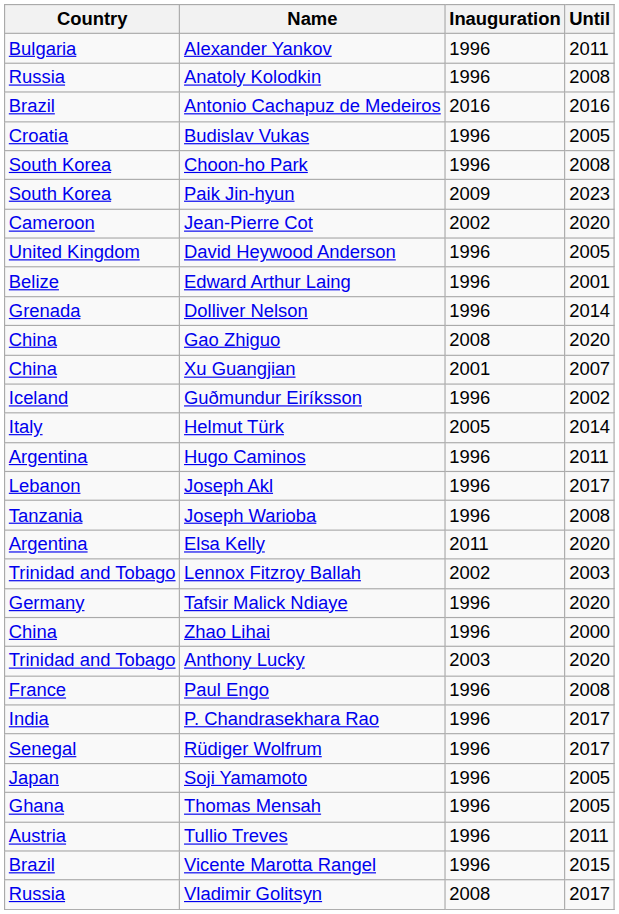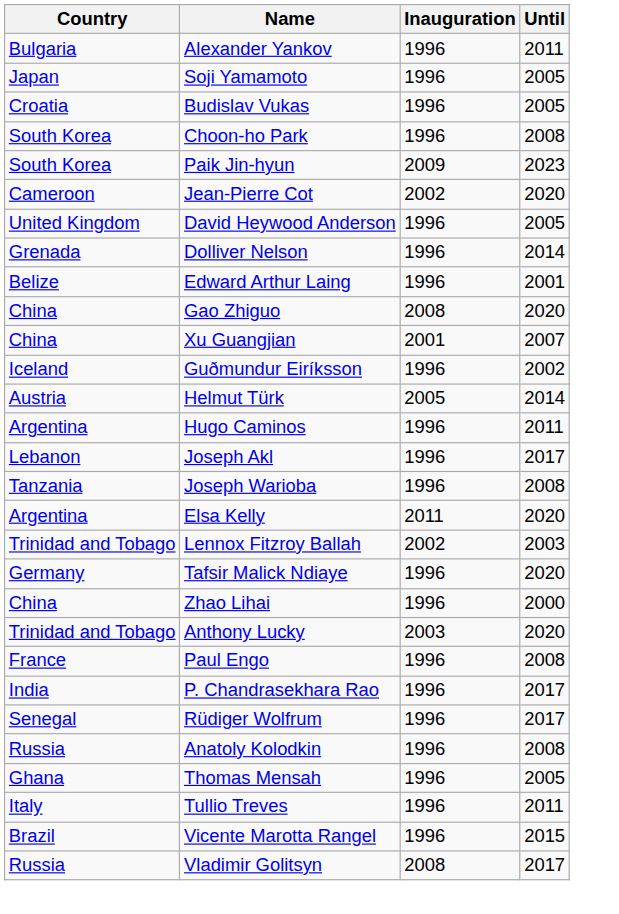 <table class="wikitable sortable">
 <tr>
 <th scope="col">Country</th>
 <th scope="col">Name</th>
 <th scope="col">Inauguration</th>
 <th scope="col">Until</th>
 </tr>
 <tr>
 <td> <a href='#'>Bulgaria</a></td>
 <td scope="row"><a href='#'>Alexander Yankov</a></td>
 <td>1996</td>
 <td>2011</td>
 </tr>
 <tr>
-<td> <a href='#'>Russia</a></td>
-<td scope="row"><a href='#'>Anatoly Kolodkin</a></td>
+<td> <a href='#'>Japan</a></td>
+<td scope="row"><a href='#'>Soji Yamamoto</a></td>
 <td>1996</td>
-<td>2008</td>
-</tr>
-<tr>
-<td> <a href='#'>Brazil</a></td>
-<td scope="row"><a href='#'>Antonio Cachapuz de Medeiros</a></td>
-<td>2016</td>
-<td>2016</td>
+<td>2005</td>
 </tr>
 <tr>
 <td> <a href='#'>Croatia</a></td>
 <td scope="row"><a href='#'>Budislav Vukas</a></td>
 <td>1996</td>
 <td>2005</td>
 </tr>
 <tr>
 <td> <a href='#'>South Korea</a></td>
 <td scope="row"><a href='#'>Choon-ho Park</a></td>
 <td>1996</td>
 <td>2008</td>
 </tr>
 <tr>
 <td> <a href='#'>South Korea</a></td>
 <td scope="row"><a href='#'>Paik Jin-hyun</a></td>
 <td>2009</td>
 <td>2023</td>
 </tr>
 <tr>
 <td> <a href='#'>Cameroon</a></td>
 <td scope="row"><a href='#'>Jean-Pierre Cot</a></td>
 <td>2002</td>
 <td>2020</td>
 </tr>
 <tr>
 <td> <a href='#'>United Kingdom</a></td>
 <td scope="row"><a href='#'>David Heywood Anderson</a></td>
 <td>1996</td>
 <td>2005</td>
 </tr>
 <tr>
+<td> <a href='#'>Grenada</a></td>
+<td scope="row"><a href='#'>Dolliver Nelson</a></td>
+<td>1996</td>
+<td>2014</td>
+</tr>
+<tr>
 <td> <a href='#'>Belize</a></td>
 <td scope="row"><a href='#'>Edward Arthur Laing</a></td>
 <td>1996</td>
 <td>2001</td>
-</tr>
-<tr>
-<td> <a href='#'>Grenada</a></td>
-<td scope="row"><a href='#'>Dolliver Nelson</a></td>
-<td>1996</td>
-<td>2014</td>
 </tr>
 <tr>
 <td> <a href='#'>China</a></td>
 <td scope="row"><a href='#'>Gao Zhiguo</a></td>
 <td>2008</td>
 <td>2020</td>
 </tr>
 <tr>
 <td> <a href='#'>China</a></td>
 <td scope="row"><a href='#'>Xu Guangjian</a></td>
 <td>2001</td>
 <td>2007</td>
 </tr>
 <tr>
 <td> <a href='#'>Iceland</a></td>
 <td scope="row"><a href='#'>Guðmundur Eiríksson</a></td>
 <td>1996</td>
 <td>2002</td>
 </tr>
 <tr>
-<td> <a href='#'>Italy</a></td>
+<td> <a href='#'>Austria</a></td>
 <td scope="row"><a href='#'>Helmut Türk</a></td>
 <td>2005</td>
 <td>2014</td>
 </tr>
 <tr>
 <td> <a href='#'>Argentina</a></td>
 <td scope="row"><a href='#'>Hugo Caminos</a></td>
 <td>1996</td>
 <td>2011</td>
 </tr>
 <tr>
 <td> <a href='#'>Lebanon</a></td>
 <td scope="row"><a href='#'>Joseph Akl</a></td>
 <td>1996</td>
 <td>2017</td>
 </tr>
 <tr>
 <td> <a href='#'>Tanzania</a></td>
 <td scope="row"><a href='#'>Joseph Warioba</a></td>
 <td>1996</td>
 <td>2008</td>
 </tr>
 <tr>
 <td> <a href='#'>Argentina</a></td>
 <td scope="row"><a href='#'>Elsa Kelly</a></td>
 <td>2011</td>
 <td>2020</td>
 </tr>
 <tr>
 <td> <a href='#'>Trinidad and Tobago</a></td>
 <td scope="row"><a href='#'>Lennox Fitzroy Ballah</a></td>
 <td>2002</td>
 <td>2003</td>
 </tr>
 <tr>
 <td> <a href='#'>Germany</a></td>
 <td scope="row"><a href='#'>Tafsir Malick Ndiaye</a></td>
 <td>1996</td>
 <td>2020</td>
 </tr>
 <tr>
 <td> <a href='#'>China</a></td>
 <td scope="row"><a href='#'>Zhao Lihai</a></td>
 <td>1996</td>
 <td>2000</td>
 </tr>
 <tr>
 <td> <a href='#'>Trinidad and Tobago</a></td>
 <td scope="row"><a href='#'>Anthony Lucky</a></td>
 <td>2003</td>
 <td>2020</td>
 </tr>
 <tr>
 <td> <a href='#'>France</a></td>
 <td scope="row"><a href='#'>Paul Engo</a></td>
 <td>1996</td>
 <td>2008</td>
 </tr>
 <tr>
 <td> <a href='#'>India</a></td>
 <td scope="row"><a href='#'>P. Chandrasekhara Rao</a></td>
 <td>1996</td>
 <td>2017</td>
 </tr>
 <tr>
 <td> <a href='#'>Senegal</a></td>
 <td scope="row"><a href='#'>Rüdiger Wolfrum</a></td>
 <td>1996</td>
 <td>2017</td>
 </tr>
 <tr>
-<td> <a href='#'>Japan</a></td>
-<td scope="row"><a href='#'>Soji Yamamoto</a></td>
+<td> <a href='#'>Russia</a></td>
+<td scope="row"><a href='#'>Anatoly Kolodkin</a></td>
 <td>1996</td>
-<td>2005</td>
+<td>2008</td>
 </tr>
 <tr>
 <td> <a href='#'>Ghana</a></td>
 <td scope="row"><a href='#'>Thomas Mensah</a></td>
 <td>1996</td>
 <td>2005</td>
 </tr>
 <tr>
-<td> <a href='#'>Austria</a></td>
+<td> <a href='#'>Italy</a></td>
 <td scope="row"><a href='#'>Tullio Treves</a></td>
 <td>1996</td>
 <td>2011</td>
 </tr>
 <tr>
 <td> <a href='#'>Brazil</a></td>
 <td scope="row"><a href='#'>Vicente Marotta Rangel</a></td>
 <td>1996</td>
 <td>2015</td>
 </tr>
 <tr>
 <td> <a href='#'>Russia</a></td>
 <td scope="row"><a href='#'>Vladimir Golitsyn</a></td>
 <td>2008</td>
 <td>2017</td>
 </tr>
 </table>
